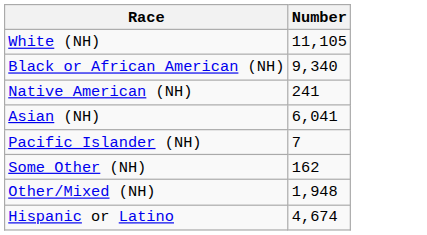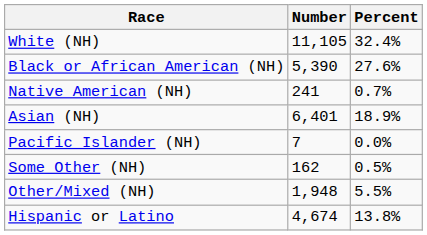 <table class="wikitable">
 <tr>
 <th>Race</th>
 <th>Number</th>
+<th>Percent</th>
 </tr>
 <tr>
 <td><a href='#'>White</a> (NH)</td>
 <td>11,105</td>
+<td>32.4%</td>
 </tr>
 <tr>
 <td><a href='#'>Black or African American</a> (NH)</td>
-<td>9,340</td>
+<td>5,390</td>
+<td>27.6%</td>
 </tr>
 <tr>
 <td><a href='#'>Native American</a> (NH)</td>
 <td>241</td>
+<td>0.7%</td>
 </tr>
 <tr>
 <td><a href='#'>Asian</a> (NH)</td>
-<td>6,041</td>
+<td>6,401</td>
+<td>18.9%</td>
 </tr>
 <tr>
 <td><a href='#'>Pacific Islander</a> (NH)</td>
 <td>7</td>
+<td>0.0%</td>
 </tr>
 <tr>
 <td><a href='#'>Some Other</a> (NH)</td>
 <td>162</td>
+<td>0.5%</td>
 </tr>
 <tr>
 <td><a href='#'>Other/Mixed</a> (NH)</td>
 <td>1,948</td>
+<td>5.5%</td>
 </tr>
 <tr>
 <td><a href='#'>Hispanic</a> or <a href='#'>Latino</a></td>
 <td>4,674</td>
+<td>13.8%</td>
 </tr>
 </table>
